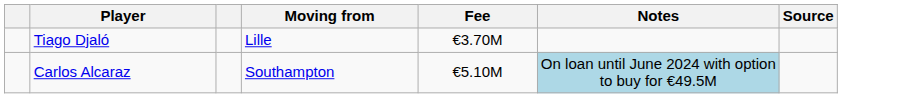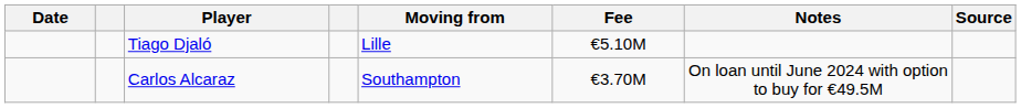 <table class="wikitable sortable">
 <tr>
+<th style="width:80px;">Date</th>
 <th style="width:20px;"></th>
 <th style="width:190px;">Player</th>
 <th style="width:20px;"></th>
 <th style="width:180px;">Moving from</th>
 <th style="width:120px;" class="unsortable">Fee</th>
 <th style="width:250px;" class="unsortable">Notes</th>
 <th style="width:20px;">Source</th>
 </tr>
 <tr>
+<td></td>
 <td align=center></td>
 <td> <a href='#'>Tiago Djaló</a></td>
 <td align="center"></td>
 <td align=left> <a href='#'>Lille</a></td>
-<td align="center">€3.70M</td>
+<td align="center">€5.10M</td>
 <td align=center></td>
 <td></td>
 </tr>
 <tr>
+<td></td>
 <td align=center></td>
 <td> <a href='#'>Carlos Alcaraz</a></td>
 <td align="center"></td>
 <td align=left> <a href='#'>Southampton</a></td>
-<td align="center">€5.10M</td>
-<td align=center style="background: lightblue;">On loan until June 2024 with option to buy for €49.5M</td>
+<td align="center">€3.70M</td>
+<td align=center>On loan until June 2024 with option to buy for €49.5M</td>
 <td></td>
 </tr>
 </table>
